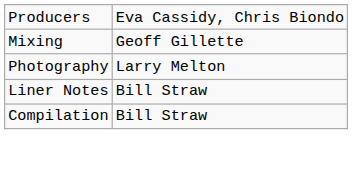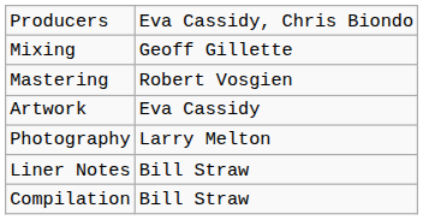 <table class="wikitable">
 <tr>
 <td>Producers</td>
 <td>Eva Cassidy, Chris Biondo</td>
 </tr>
 <tr>
 <td>Mixing</td>
 <td>Geoff Gillette</td>
+</tr>
+<tr>
+<td>Mastering</td>
+<td>Robert Vosgien</td>
+</tr>
+<tr>
+<td>Artwork</td>
+<td>Eva Cassidy</td>
 </tr>
 <tr>
 <td>Photography</td>
 <td>Larry Melton</td>
 </tr>
 <tr>
 <td>Liner Notes</td>
 <td>Bill Straw</td>
 </tr>
 <tr>
 <td>Compilation</td>
 <td>Bill Straw</td>
 </tr>
 </table>
